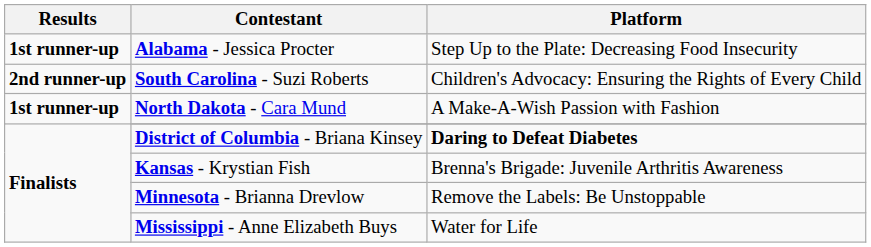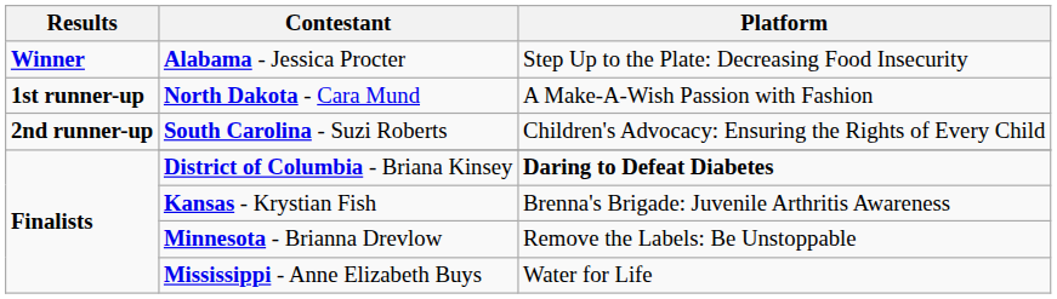 <table class="wikitable">
 <tr>
 <th>Results</th>
 <th>Contestant</th>
 <th>Platform</th>
 </tr>
 <tr>
-<td><strong>1st runner-up</strong></td>
+<td><strong><a href='#'>Winner</a></strong></td>
 <td> <strong><a href='#'>Alabama</a></strong> - Jessica Procter</td>
 <td>Step Up to the Plate: Decreasing Food Insecurity</td>
+</tr>
+<tr>
+<td><strong>1st runner-up</strong></td>
+<td> <strong><a href='#'>North Dakota</a></strong> - <a href='#'>Cara Mund</a></td>
+<td>A Make-A-Wish Passion with Fashion</td>
 </tr>
 <tr>
 <td><strong>2nd runner-up</strong></td>
 <td> <strong><a href='#'>South Carolina</a></strong> - Suzi Roberts</td>
 <td>Children's Advocacy: Ensuring the Rights of Every Child</td>
-</tr>
-<tr>
-<td><strong>1st runner-up</strong></td>
-<td> <strong><a href='#'>North Dakota</a></strong> - <a href='#'>Cara Mund</a></td>
-<td>A Make-A-Wish Passion with Fashion</td>
 </tr>
 <tr>
 <td rowspan=5><strong> Finalists</strong></td>
 </tr>
 <tr>
 <td> <strong><a href='#'>District of Columbia</a></strong> - Briana Kinsey</td>
 <td><strong>Daring to Defeat Diabetes</strong></td>
 </tr>
 <tr>
 <td> <strong><a href='#'>Kansas</a></strong> - Krystian Fish</td>
 <td>Brenna's Brigade: Juvenile Arthritis Awareness</td>
 </tr>
 <tr>
 <td> <strong><a href='#'>Minnesota</a></strong> - Brianna Drevlow</td>
 <td>Remove the Labels: Be Unstoppable</td>
 </tr>
 <tr>
 <td> <strong><a href='#'>Mississippi</a></strong> - Anne Elizabeth Buys</td>
 <td>Water for Life</td>
 </tr>
 </table>
